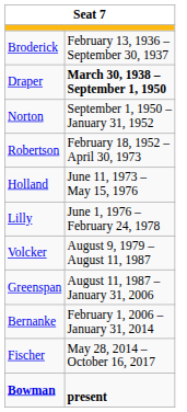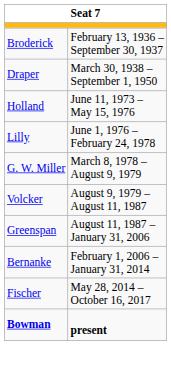 <table class="wikitable">
 <tr>
 <th colspan="2" style="background:#fff;">Seat 7</th>
 </tr>
 <tr>
 <td colspan="2" style="background: #FFB90F;"></td>
 </tr>
 <tr>
 <td><a href='#'>Broderick</a></td>
 <td>February 13, 1936 –<br>September 30, 1937</td>
 </tr>
 <tr>
 <td><a href='#'>Draper</a></td>
-<td><strong>March 30, 1938 –<br>September 1, 1950</strong></td>
-</tr>
-<tr>
-<td><a href='#'>Norton</a></td>
-<td>September 1, 1950 –<br>January 31, 1952</td>
-</tr>
-<tr>
-<td><a href='#'>Robertson</a></td>
-<td>February 18, 1952 –<br>April 30, 1973</td>
+<td>March 30, 1938 –<br>September 1, 1950</td>
 </tr>
 <tr>
 <td><a href='#'>Holland</a></td>
 <td>June 11, 1973 –<br>May 15, 1976</td>
 </tr>
 <tr>
 <td><a href='#'>Lilly</a></td>
 <td>June 1, 1976 –<br>February 24, 1978</td>
+</tr>
+<tr>
+<td><a href='#'>G. W. Miller</a></td>
+<td>March 8, 1978 –<br>August 9, 1979</td>
 </tr>
 <tr>
 <td><a href='#'>Volcker</a></td>
 <td>August 9, 1979 –<br>August 11, 1987</td>
 </tr>
 <tr>
 <td><a href='#'>Greenspan</a></td>
 <td>August 11, 1987 –<br>January 31, 2006</td>
 </tr>
 <tr>
 <td><a href='#'>Bernanke</a></td>
 <td>February 1, 2006 –<br>January 31, 2014</td>
 </tr>
 <tr>
 <td><a href='#'>Fischer</a></td>
 <td>May 28, 2014 –<br>October 16, 2017</td>
 </tr>
 <tr>
 <td><strong><a href='#'>Bowman</a></strong></td>
 <td><strong><br>present</strong></td>
 </tr>
 </table>
